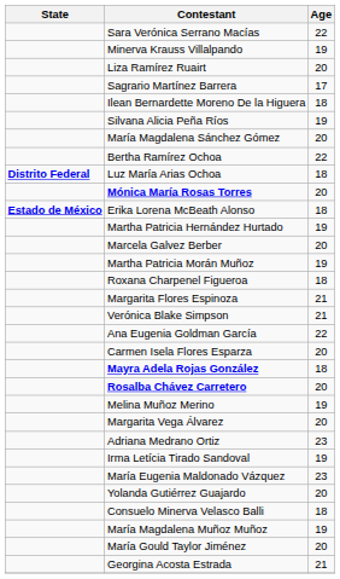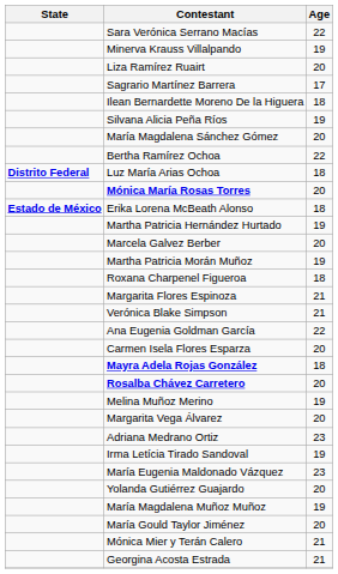 <table class="wikitable sortable" style="font-size: 95%;">
 <tr>
 <th>State</th>
 <th>Contestant</th>
 <th>Age</th>
 </tr>
 <tr>
 <td><strong></strong></td>
 <td>Sara Verónica Serrano Macías</td>
 <td align="center">22</td>
 </tr>
 <tr>
 <td><strong></strong></td>
 <td>Minerva Krauss Villalpando</td>
 <td align="center">19</td>
 </tr>
 <tr>
 <td><strong></strong></td>
 <td>Liza Ramírez Ruairt</td>
 <td align="center">20</td>
 </tr>
 <tr>
 <td><strong></strong></td>
 <td>Sagrario Martínez Barrera</td>
 <td align="center">17</td>
 </tr>
 <tr>
 <td><strong></strong></td>
 <td>Ilean Bernardette Moreno De la Higuera</td>
 <td align="center">18</td>
 </tr>
 <tr>
 <td><strong></strong></td>
 <td>Silvana Alicia Peña Ríos</td>
 <td align="center">19</td>
 </tr>
 <tr>
 <td><strong></strong></td>
 <td>María Magdalena Sánchez Gómez</td>
 <td align="center">20</td>
 </tr>
 <tr>
 <td><strong></strong></td>
 <td>Bertha Ramírez Ochoa</td>
 <td align="center">22</td>
 </tr>
 <tr>
 <td><strong></strong> <strong><a href='#'>Distrito Federal</a></strong></td>
 <td>Luz María Arias Ochoa</td>
 <td align="center">18</td>
 </tr>
 <tr>
 <td><strong></strong></td>
 <td><strong><a href='#'>Mónica María Rosas Torres</a></strong></td>
 <td align="center">20</td>
 </tr>
 <tr>
 <td><strong></strong> <strong><a href='#'>Estado de México</a></strong></td>
 <td>Erika Lorena McBeath Alonso</td>
 <td align="center">18</td>
 </tr>
 <tr>
 <td><strong></strong></td>
 <td>Martha Patricia Hernández Hurtado</td>
 <td align="center">19</td>
 </tr>
 <tr>
 <td><strong></strong></td>
 <td>Marcela Galvez Berber</td>
 <td align="center">20</td>
 </tr>
 <tr>
 <td><strong></strong></td>
 <td>Martha Patricia Morán Muñoz</td>
 <td align="center">19</td>
 </tr>
 <tr>
 <td><strong></strong></td>
 <td>Roxana Charpenel Figueroa</td>
 <td align="center">18</td>
 </tr>
 <tr>
 <td><strong></strong></td>
 <td>Margarita Flores Espinoza</td>
 <td align="center">21</td>
 </tr>
 <tr>
 <td><strong></strong></td>
 <td>Verónica Blake Simpson</td>
 <td align="center">21</td>
 </tr>
 <tr>
 <td><strong></strong></td>
 <td>Ana Eugenia Goldman García</td>
 <td align="center">22</td>
 </tr>
 <tr>
 <td><strong></strong></td>
 <td>Carmen Isela Flores Esparza</td>
 <td align="center">20</td>
 </tr>
 <tr>
 <td><strong></strong></td>
 <td><strong><a href='#'>Mayra Adela Rojas González</a></strong></td>
 <td align="center">18</td>
 </tr>
 <tr>
 <td><strong></strong></td>
 <td><strong><a href='#'>Rosalba Chávez Carretero</a></strong></td>
 <td align="center">20</td>
 </tr>
 <tr>
 <td><strong></strong></td>
 <td>Melina Muñoz Merino</td>
 <td align="center">19</td>
 </tr>
 <tr>
 <td><strong></strong></td>
 <td>Margarita Vega Álvarez</td>
 <td align="center">20</td>
 </tr>
 <tr>
 <td><strong></strong></td>
 <td>Adriana Medrano Ortiz</td>
 <td align="center">23</td>
 </tr>
 <tr>
 <td><strong></strong></td>
 <td>Irma Letícia Tirado Sandoval</td>
 <td align="center">19</td>
 </tr>
 <tr>
 <td><strong></strong></td>
 <td>María Eugenia Maldonado Vázquez</td>
 <td align="center">23</td>
 </tr>
 <tr>
 <td><strong></strong></td>
 <td>Yolanda Gutiérrez Guajardo</td>
 <td align="center">20</td>
 </tr>
 <tr>
 <td><strong></strong></td>
-<td>Consuelo Minerva Velasco Balli</td>
-<td align="center">18</td>
-</tr>
-<tr>
-<td><strong></strong></td>
 <td>María Magdalena Muñoz Muñoz</td>
 <td align="center">19</td>
 </tr>
 <tr>
 <td><strong></strong></td>
 <td>María Gould Taylor Jiménez</td>
 <td align="center">20</td>
 </tr>
 <tr>
 <td><strong></strong></td>
+<td>Mónica Mier y Terán Calero</td>
+<td align="center">21</td>
+</tr>
+<tr>
+<td><strong></strong></td>
 <td>Georgina Acosta Estrada</td>
 <td align="center">21</td>
 </tr>
 <tr>
 </tr>
 </table>
